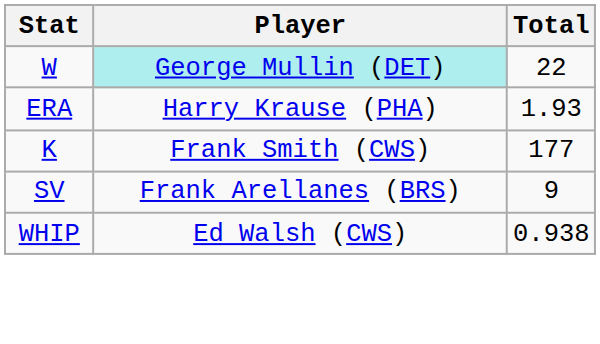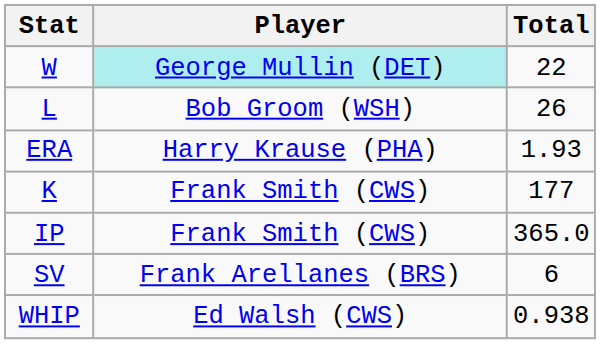 <table class="wikitable" style="text-align:center;">
 <tr>
 <th style="width:15%;">Stat</th>
 <th>Player</th>
 <th style="width:15%;">Total</th>
 </tr>
 <tr>
 <td><a href='#'>W</a></td>
 <td style="background: paleturquoise;"><a href='#'>George Mullin</a> (<a href='#'>DET</a>)</td>
 <td>22</td>
 </tr>
 <tr>
+<td><a href='#'>L</a></td>
+<td><a href='#'>Bob Groom</a> (<a href='#'>WSH</a>)</td>
+<td>26</td>
+</tr>
+<tr>
 <td><a href='#'>ERA</a></td>
 <td><a href='#'>Harry Krause</a> (<a href='#'>PHA</a>)</td>
 <td>1.93</td>
 </tr>
 <tr>
 <td><a href='#'>K</a></td>
 <td><a href='#'>Frank Smith</a> (<a href='#'>CWS</a>)</td>
 <td>177</td>
 </tr>
 <tr>
+<td><a href='#'>IP</a></td>
+<td><a href='#'>Frank Smith</a> (<a href='#'>CWS</a>)</td>
+<td>365.0</td>
+</tr>
+<tr>
 <td><a href='#'>SV</a></td>
 <td><a href='#'>Frank Arellanes</a> (<a href='#'>BRS</a>)</td>
-<td>9</td>
+<td>6</td>
 </tr>
 <tr>
 <td><a href='#'>WHIP</a></td>
 <td><a href='#'>Ed Walsh</a> (<a href='#'>CWS</a>)</td>
 <td>0.938</td>
 </tr>
 </table>
